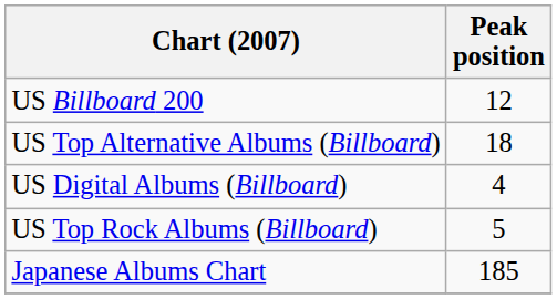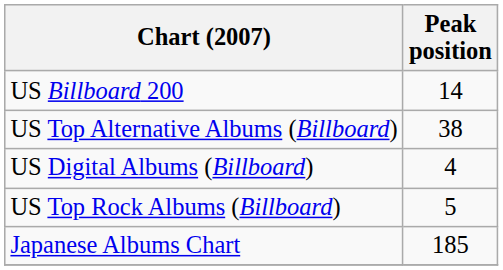 <table class="wikitable sortable">
 <tr>
 <th>Chart (2007)</th>
 <th>Peak<br>position</th>
 </tr>
 <tr>
 <td>US <a href='#'><em>Billboard</em> 200</a></td>
-<td style="text-align:center;">12</td>
+<td style="text-align:center;">14</td>
 </tr>
 <tr>
 <td>US <a href='#'>Top Alternative Albums</a> (<em><a href='#'>Billboard</a></em>)</td>
-<td style="text-align:center;">18</td>
+<td style="text-align:center;">38</td>
 </tr>
 <tr>
 <td>US <a href='#'>Digital Albums</a> (<em><a href='#'>Billboard</a></em>)</td>
 <td style="text-align:center;">4</td>
 </tr>
 <tr>
 <td>US <a href='#'>Top Rock Albums</a> (<em><a href='#'>Billboard</a></em>)</td>
 <td style="text-align:center;">5</td>
 </tr>
 <tr>
 <td><a href='#'>Japanese Albums Chart</a></td>
 <td style="text-align:center;">185</td>
 </tr>
 <tr>
 </tr>
 </table>
